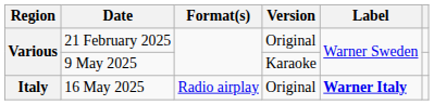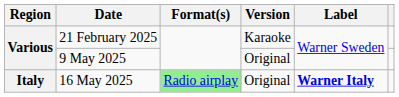 <table class="wikitable plainrowheaders">
 <tr>
 <th scope="col">Region</th>
 <th scope="col">Date</th>
 <th scope="col">Format(s)</th>
 <th scope="col">Version</th>
 <th scope="col">Label</th>
 <th scope="col"></th>
 </tr>
 <tr>
 <th scope="row" rowspan="2">Various</th>
 <td>21 February 2025</td>
 <td rowspan="2"></td>
-<td>Original</td>
+<td>Karaoke</td>
 <td rowspan="2"><a href='#'>Warner Sweden</a></td>
 <td style="text-align:center"></td>
 </tr>
 <tr>
 <td>9 May 2025</td>
-<td>Karaoke</td>
+<td>Original</td>
 <td style="text-align:center"></td>
 </tr>
 <tr>
 <th scope="row" rowspan="2">Italy</th>
 <td>16 May 2025</td>
-<td><a href='#'>Radio airplay</a></td>
+<td style="background: lightgreen;"><a href='#'>Radio airplay</a></td>
 <td>Original</td>
 <td><strong><a href='#'>Warner Italy</a></strong></td>
 <td style="text-align:center"></td>
 </tr>
 </table>
